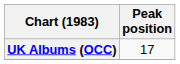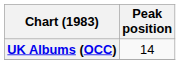 <table class="wikitable plainrowheaders">
 <tr>
 <th scope="col">Chart (1983)</th>
 <th scope="col">Peak<br>position</th>
 </tr>
 <tr>
 <th scope="row"><a href='#'>UK Albums</a> (<a href='#'>OCC</a>)</th>
-<td align="center">17</td>
+<td align="center">14</td>
 </tr>
 <tr>
 </tr>
 </table>
